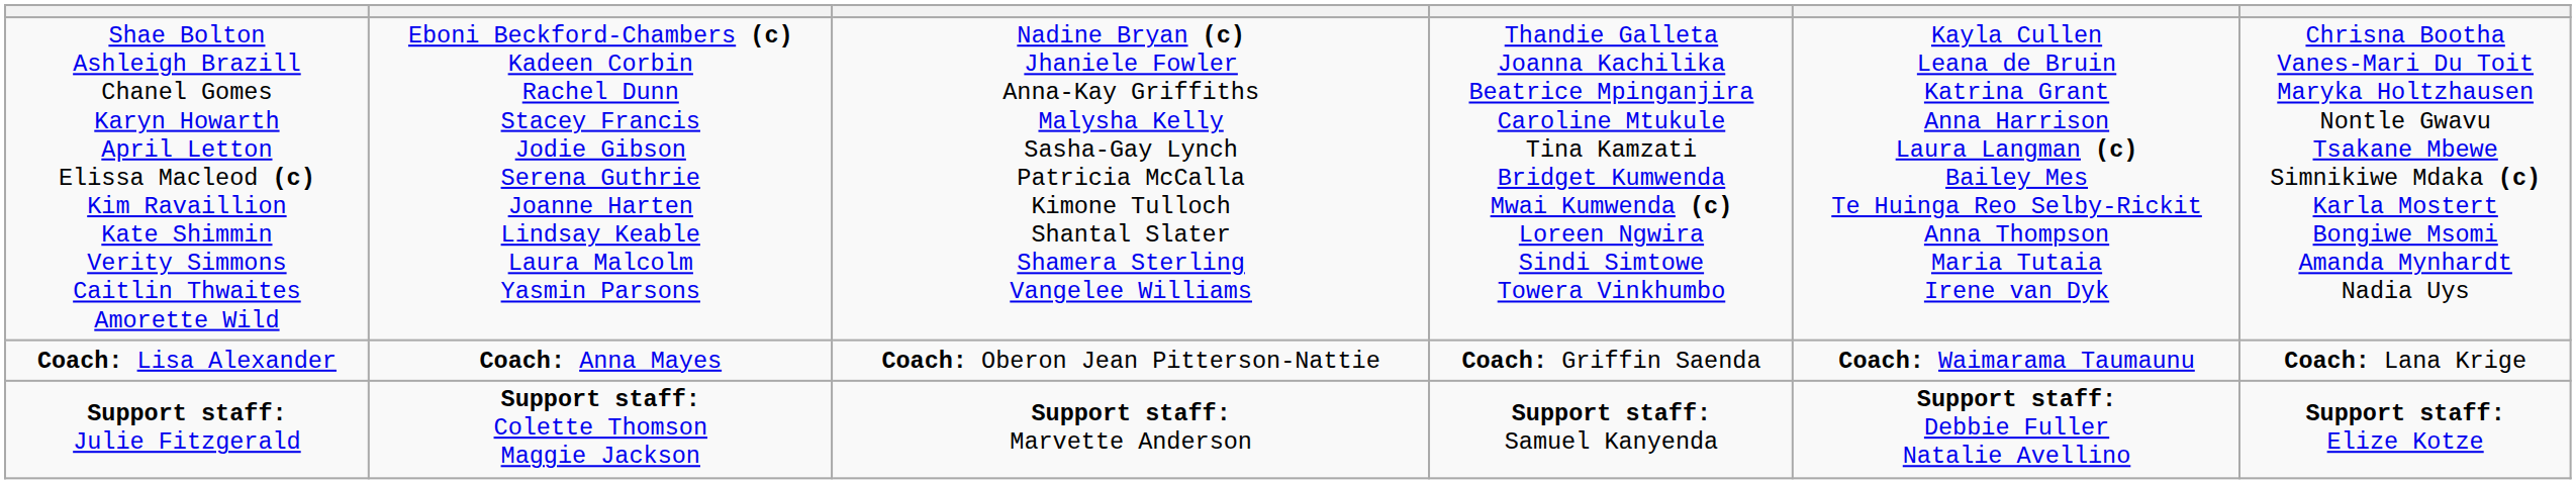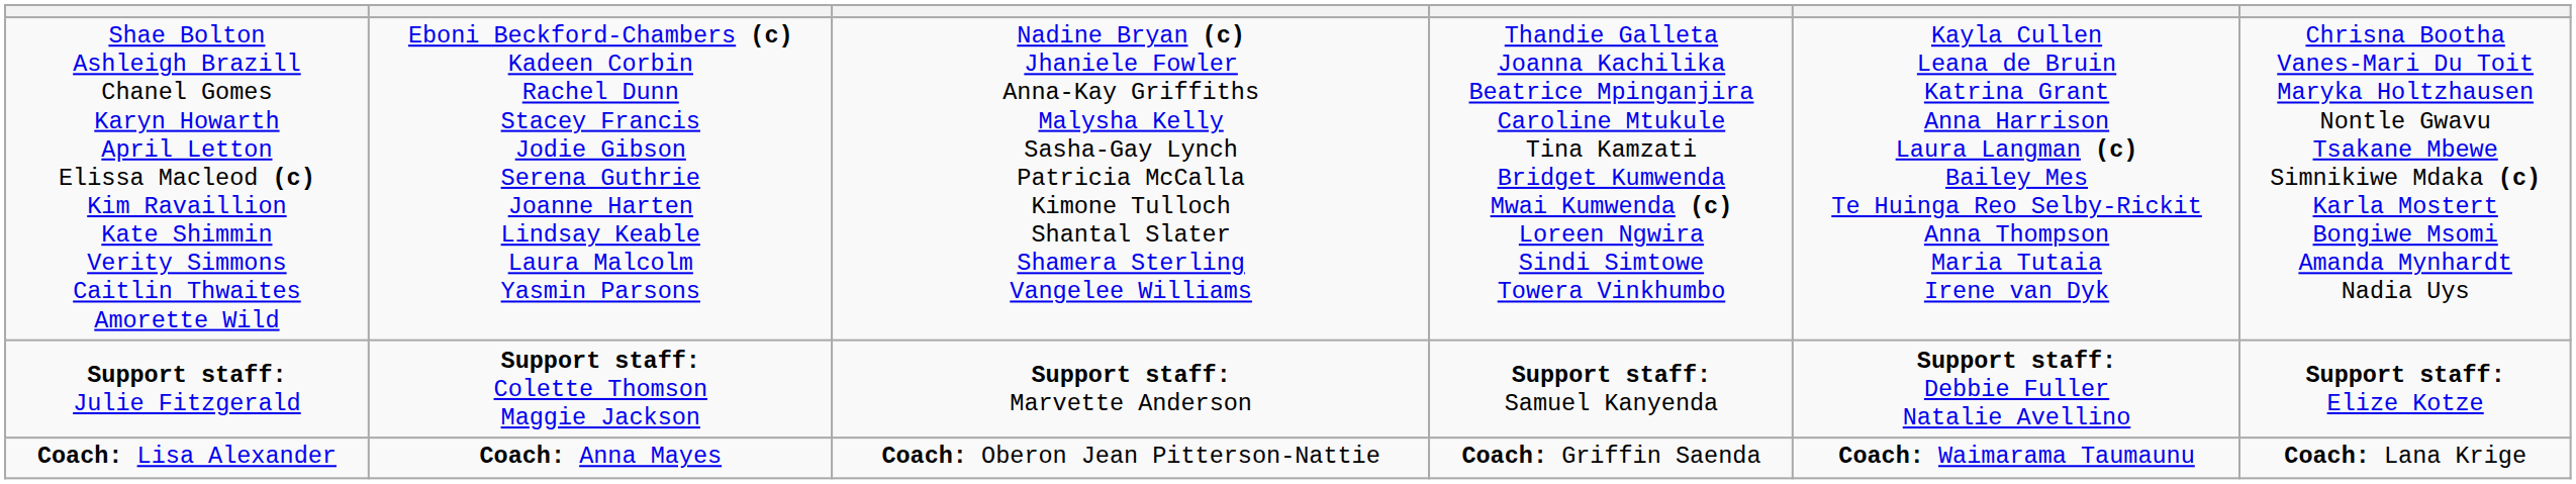 <table class=wikitable width=100% style="text-align:center; font-size:90%">
 <tr>
 <th></th>
 <th></th>
 <th></th>
 <th></th>
 <th></th>
 <th></th>
 </tr>
 <tr valign=top>
 <td><a href='#'>Shae Bolton</a><br><a href='#'>Ashleigh Brazill</a><br>Chanel Gomes<br><a href='#'>Karyn Howarth</a><br><a href='#'>April Letton</a> <br>Elissa Macleod <strong>(c)</strong><br><a href='#'>Kim Ravaillion</a><br><a href='#'>Kate Shimmin</a><br><a href='#'>Verity Simmons</a><br><a href='#'>Caitlin Thwaites</a> <br><a href='#'>Amorette Wild</a></td>
 <td><a href='#'>Eboni Beckford-Chambers</a> <strong>(c)</strong><br><a href='#'>Kadeen Corbin</a><br><a href='#'>Rachel Dunn</a><br><a href='#'>Stacey Francis</a><br><a href='#'>Jodie Gibson</a><br><a href='#'>Serena Guthrie</a><br><a href='#'>Joanne Harten</a><br><a href='#'>Lindsay Keable</a><br><a href='#'>Laura Malcolm</a><br><a href='#'>Yasmin Parsons</a></td>
 <td><a href='#'>Nadine Bryan</a> <strong>(c)</strong><br><a href='#'>Jhaniele Fowler</a><br>Anna-Kay Griffiths<br><a href='#'>Malysha Kelly</a><br>Sasha-Gay Lynch<br>Patricia McCalla<br>Kimone Tulloch<br>Shantal Slater<br><a href='#'>Shamera Sterling</a><br><a href='#'>Vangelee Williams</a></td>
 <td><a href='#'>Thandie Galleta</a><br><a href='#'>Joanna Kachilika</a><br><a href='#'>Beatrice Mpinganjira</a><br><a href='#'>Caroline Mtukule</a><br>Tina Kamzati<br><a href='#'>Bridget Kumwenda</a><br><a href='#'>Mwai Kumwenda</a> <strong>(c)</strong><br><a href='#'>Loreen Ngwira</a><br><a href='#'>Sindi Simtowe</a><br><a href='#'>Towera Vinkhumbo</a></td>
 <td><a href='#'>Kayla Cullen</a><br><a href='#'>Leana de Bruin</a><br><a href='#'>Katrina Grant</a><br><a href='#'>Anna Harrison</a><br><a href='#'>Laura Langman</a> <strong>(c)</strong><br><a href='#'>Bailey Mes</a><br><a href='#'>Te Huinga Reo Selby-Rickit</a><br><a href='#'>Anna Thompson</a><br><a href='#'>Maria Tutaia</a><br><a href='#'>Irene van Dyk</a></td>
 <td><a href='#'>Chrisna Bootha</a><br><a href='#'>Vanes-Mari Du Toit</a><br><a href='#'>Maryka Holtzhausen</a> <br>Nontle Gwavu<br><a href='#'>Tsakane Mbewe</a><br>Simnikiwe Mdaka <strong>(c)</strong><br><a href='#'>Karla Mostert</a><br><a href='#'>Bongiwe Msomi</a><br><a href='#'>Amanda Mynhardt</a><br>Nadia Uys</td>
 </tr>
 <tr>
+<td> <strong>Support staff:</strong><br><a href='#'>Julie Fitzgerald</a></td>
+<td> <strong>Support staff:</strong><br><a href='#'>Colette Thomson</a><br><a href='#'>Maggie Jackson</a></td>
+<td> <strong>Support staff:</strong><br>Marvette Anderson</td>
+<td> <strong>Support staff:</strong><br>Samuel Kanyenda</td>
+<td> <strong>Support staff:</strong><br><a href='#'>Debbie Fuller</a><br><a href='#'>Natalie Avellino</a></td>
+<td> <strong>Support staff:</strong><br><a href='#'>Elize Kotze</a></td>
+</tr>
+<tr>
 <td> <strong>Coach:</strong> <a href='#'>Lisa Alexander</a></td>
 <td> <strong>Coach:</strong> <a href='#'>Anna Mayes</a></td>
 <td> <strong>Coach:</strong> Oberon Jean Pitterson-Nattie</td>
 <td> <strong>Coach:</strong> Griffin Saenda</td>
 <td> <strong>Coach:</strong> <a href='#'>Waimarama Taumaunu</a></td>
 <td> <strong>Coach:</strong>  Lana Krige</td>
 </tr>
-<tr>
-<td> <strong>Support staff:</strong><br><a href='#'>Julie Fitzgerald</a></td>
-<td> <strong>Support staff:</strong><br><a href='#'>Colette Thomson</a><br><a href='#'>Maggie Jackson</a></td>
-<td> <strong>Support staff:</strong><br>Marvette Anderson</td>
-<td> <strong>Support staff:</strong><br>Samuel Kanyenda</td>
-<td> <strong>Support staff:</strong><br><a href='#'>Debbie Fuller</a><br><a href='#'>Natalie Avellino</a></td>
-<td> <strong>Support staff:</strong><br><a href='#'>Elize Kotze</a></td>
-</tr>
 </table>
